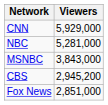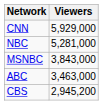 <table class="wikitable">
 <tr>
 <th>Network</th>
 <th>Viewers</th>
 </tr>
 <tr>
 <td><a href='#'>CNN</a></td>
 <td>5,929,000</td>
 </tr>
 <tr>
 <td><a href='#'>NBC</a></td>
 <td>5,281,000</td>
 </tr>
 <tr>
 <td><a href='#'>MSNBC</a></td>
 <td>3,843,000</td>
 </tr>
 <tr>
+<td><a href='#'>ABC</a></td>
+<td>3,463,000</td>
+</tr>
+<tr>
 <td><a href='#'>CBS</a></td>
 <td>2,945,200</td>
 </tr>
-<tr>
-<td><a href='#'>Fox News</a></td>
-<td>2,851,000</td>
-</tr>
 </table>
